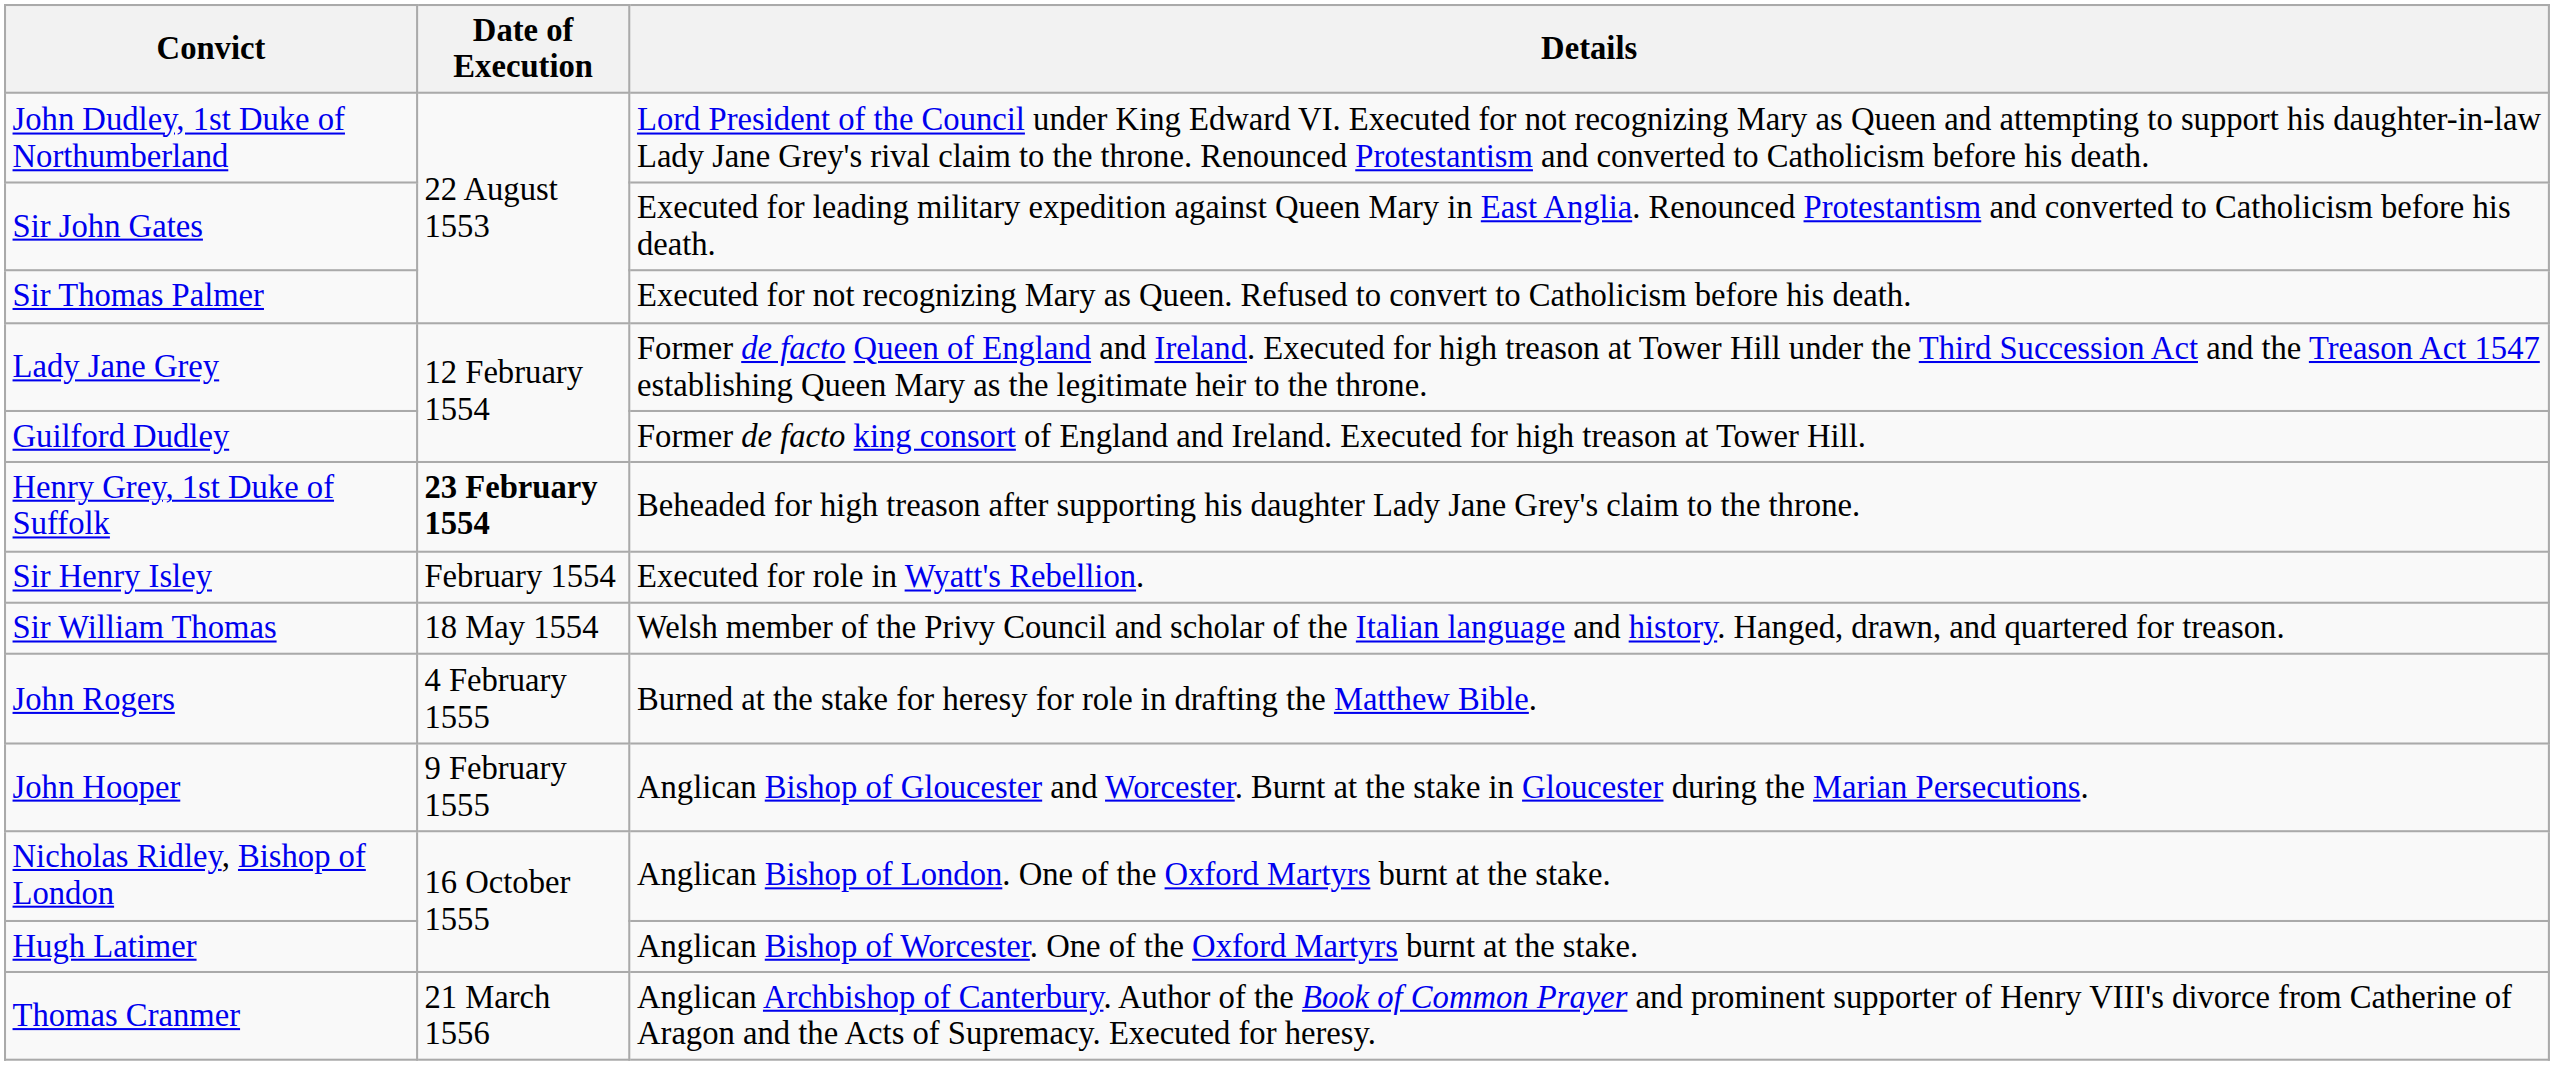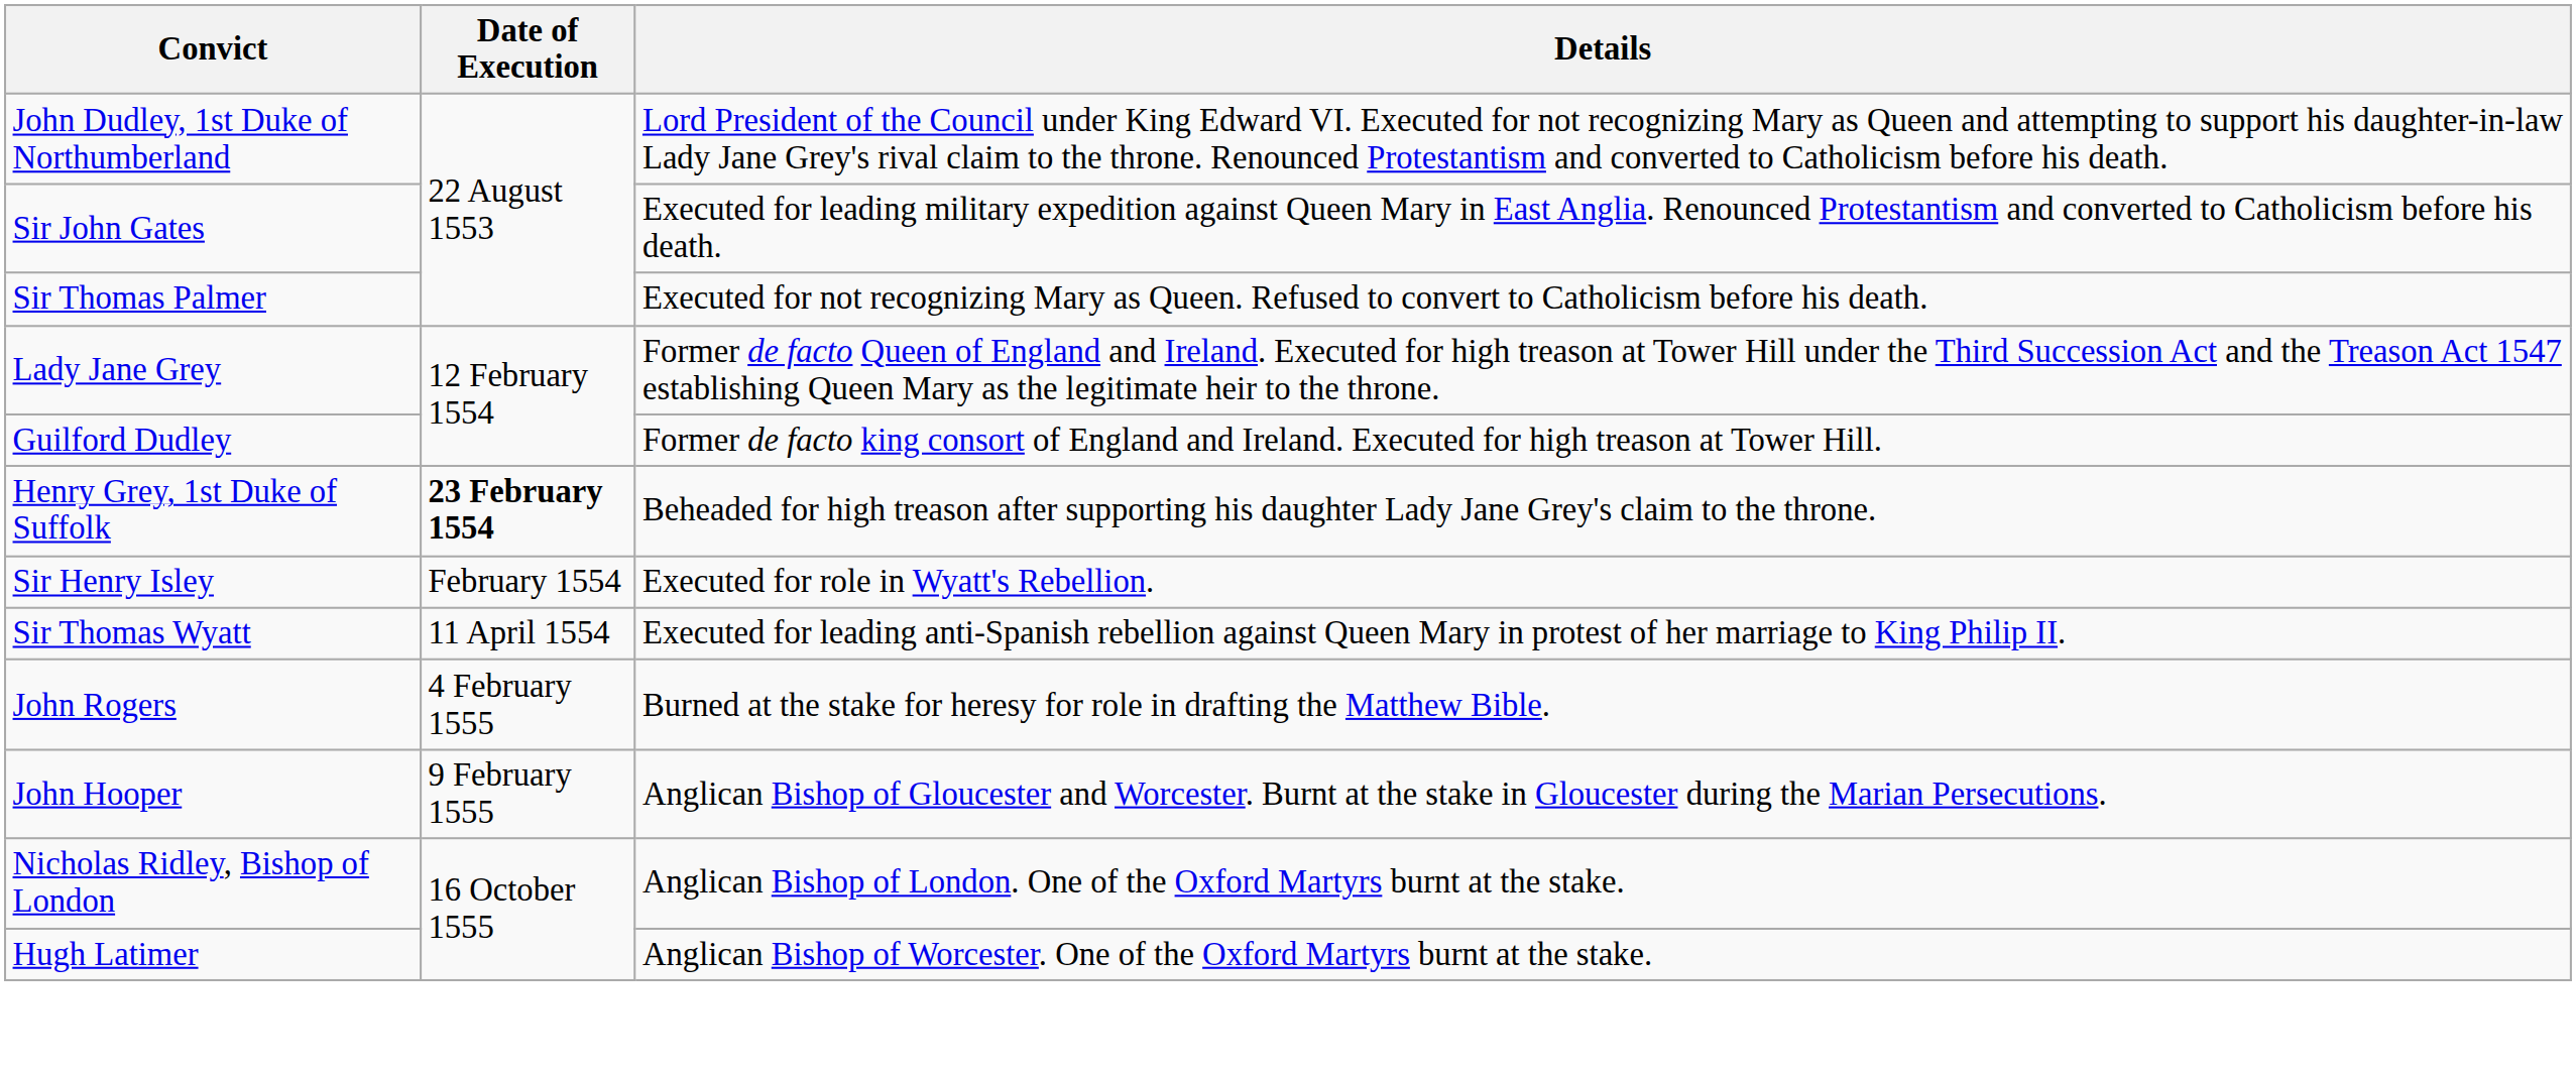 <table class="wikitable">
 <tr>
 <th>Convict</th>
 <th>Date of Execution</th>
 <th>Details</th>
 </tr>
 <tr>
 <td><a href='#'>John Dudley, 1st Duke of Northumberland</a></td>
 <td rowspan="3">22 August 1553</td>
 <td><a href='#'>Lord President of the Council</a> under King Edward VI. Executed for not recognizing Mary as Queen and attempting to support his daughter-in-law Lady Jane Grey's rival claim to the throne. Renounced <a href='#'>Protestantism</a> and converted to Catholicism before his death.</td>
 </tr>
 <tr>
 <td><a href='#'>Sir John Gates</a></td>
 <td>Executed for leading military expedition against Queen Mary in <a href='#'>East Anglia</a>. Renounced <a href='#'>Protestantism</a> and converted to Catholicism before his death.</td>
 </tr>
 <tr>
 <td><a href='#'>Sir Thomas Palmer</a></td>
 <td>Executed for not recognizing Mary as Queen. Refused to convert to Catholicism before his death.</td>
 </tr>
 <tr>
 <td><a href='#'>Lady Jane Grey</a></td>
 <td rowspan="2">12 February 1554</td>
 <td>Former <em><a href='#'>de facto</a></em> <a href='#'>Queen of England</a> and <a href='#'>Ireland</a>. Executed for high treason at Tower Hill under the <a href='#'>Third Succession Act</a> and the <a href='#'>Treason Act 1547</a> establishing Queen Mary as the legitimate heir to the throne.</td>
 </tr>
 <tr>
 <td><a href='#'>Guilford Dudley</a></td>
 <td>Former <em>de facto</em> <a href='#'>king consort</a> of England and Ireland. Executed for high treason at Tower Hill.</td>
 </tr>
 <tr>
 <td><a href='#'>Henry Grey, 1st Duke of Suffolk</a></td>
 <td><strong>23 February 1554</strong></td>
 <td>Beheaded for high treason after supporting his daughter Lady Jane Grey's claim to the throne.</td>
 </tr>
 <tr>
 <td><a href='#'>Sir Henry Isley</a></td>
 <td>February 1554</td>
 <td>Executed for role in <a href='#'>Wyatt's Rebellion</a>.</td>
 </tr>
 <tr>
-<td><a href='#'>Sir William Thomas</a></td>
-<td>18 May 1554</td>
-<td>Welsh member of the Privy Council and scholar of the <a href='#'>Italian language</a> and <a href='#'>history</a>. Hanged, drawn, and quartered for treason.</td>
+<td><a href='#'>Sir Thomas Wyatt</a></td>
+<td>11 April 1554</td>
+<td>Executed for leading anti-Spanish rebellion against Queen Mary in protest of her marriage to <a href='#'>King Philip II</a>.</td>
 </tr>
 <tr>
 <td><a href='#'>John Rogers</a></td>
 <td>4 February 1555</td>
 <td>Burned at the stake for heresy for role in drafting the <a href='#'>Matthew Bible</a>.</td>
 </tr>
 <tr>
 <td><a href='#'>John Hooper</a></td>
 <td>9 February 1555</td>
 <td>Anglican <a href='#'>Bishop of Gloucester</a> and <a href='#'>Worcester</a>. Burnt at the stake in <a href='#'>Gloucester</a> during the <a href='#'>Marian Persecutions</a>.</td>
 </tr>
 <tr>
 <td><a href='#'>Nicholas Ridley</a>, <a href='#'>Bishop of London</a></td>
 <td rowspan="2">16 October 1555</td>
 <td>Anglican <a href='#'>Bishop of London</a>. One of the <a href='#'>Oxford Martyrs</a> burnt at the stake.</td>
 </tr>
 <tr>
 <td><a href='#'>Hugh Latimer</a></td>
 <td>Anglican <a href='#'>Bishop of Worcester</a>. One of the <a href='#'>Oxford Martyrs</a> burnt at the stake.</td>
 </tr>
-<tr>
-<td><a href='#'>Thomas Cranmer</a></td>
-<td>21 March 1556</td>
-<td>Anglican <a href='#'>Archbishop of Canterbury</a>. Author of the <a href='#'><em>Book of Common Prayer</em></a> and prominent supporter of Henry VIII's divorce from Catherine of Aragon and the Acts of Supremacy. Executed for heresy.</td>
-</tr>
 </table>
